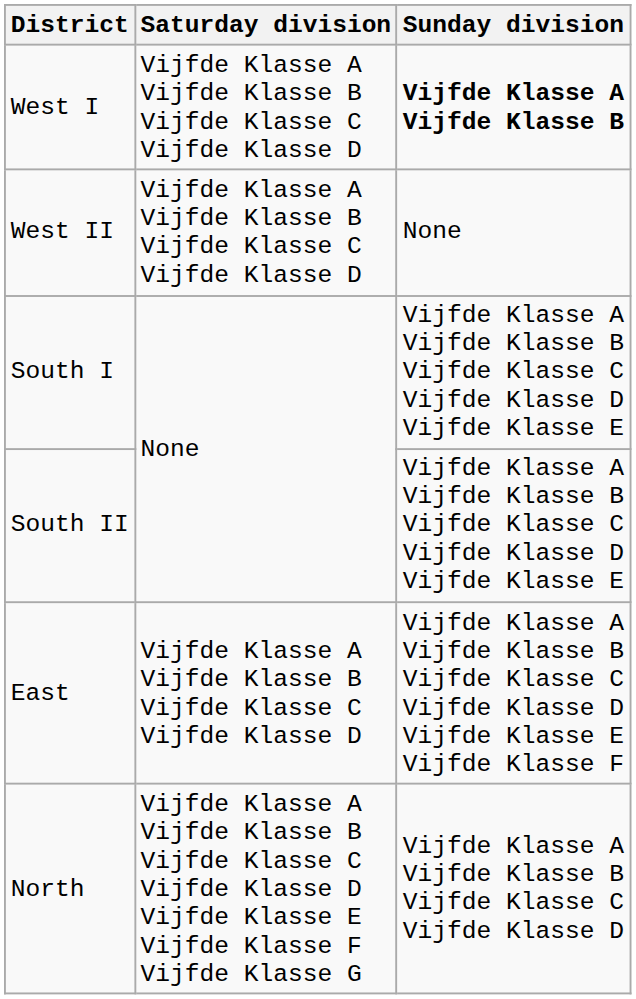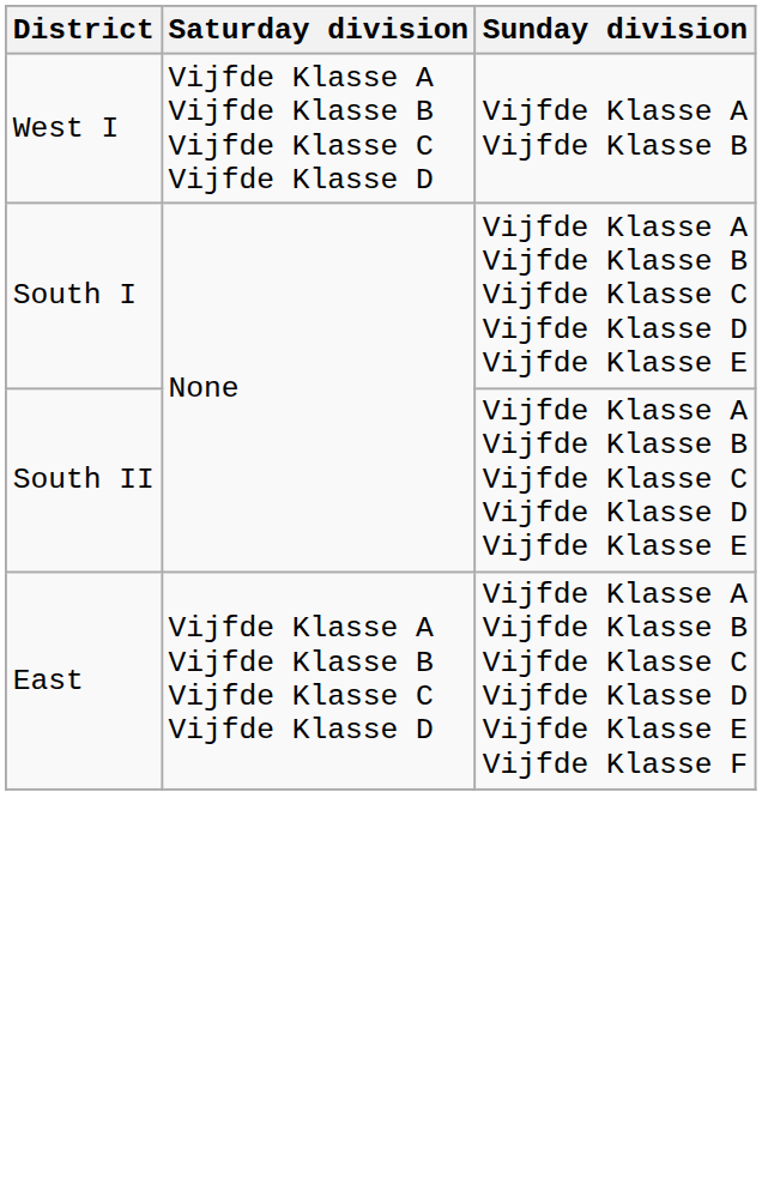 <table class="wikitable">
 <tr>
 <th>District</th>
 <th>Saturday division</th>
 <th>Sunday division</th>
 </tr>
 <tr>
 <td>West I</td>
 <td>Vijfde Klasse A<br>Vijfde Klasse B<br>Vijfde Klasse C<br>Vijfde Klasse D</td>
-<td><strong>Vijfde Klasse A<br>Vijfde Klasse B</strong></td>
-</tr>
-<tr>
-<td>West II</td>
-<td>Vijfde Klasse A<br>Vijfde Klasse B<br>Vijfde Klasse C<br>Vijfde Klasse D</td>
-<td>None</td>
+<td>Vijfde Klasse A<br>Vijfde Klasse B</td>
 </tr>
 <tr>
 <td>South I</td>
 <td rowspan=2>None</td>
 <td>Vijfde Klasse A<br>Vijfde Klasse B<br>Vijfde Klasse C<br>Vijfde Klasse D<br>Vijfde Klasse E</td>
 </tr>
 <tr>
 <td>South II</td>
 <td>Vijfde Klasse A<br>Vijfde Klasse B<br>Vijfde Klasse C<br>Vijfde Klasse D<br>Vijfde Klasse E</td>
 </tr>
 <tr>
 <td>East</td>
 <td>Vijfde Klasse A<br>Vijfde Klasse B<br>Vijfde Klasse C<br>Vijfde Klasse D</td>
 <td>Vijfde Klasse A<br>Vijfde Klasse B<br>Vijfde Klasse C<br>Vijfde Klasse D<br>Vijfde Klasse E<br>Vijfde Klasse F</td>
 </tr>
-<tr>
-<td>North</td>
-<td>Vijfde Klasse A<br>Vijfde Klasse B<br>Vijfde Klasse C<br>Vijfde Klasse D<br>Vijfde Klasse E<br>Vijfde Klasse F<br>Vijfde Klasse G</td>
-<td>Vijfde Klasse A<br>Vijfde Klasse B<br>Vijfde Klasse C<br>Vijfde Klasse D</td>
-</tr>
 </table>
